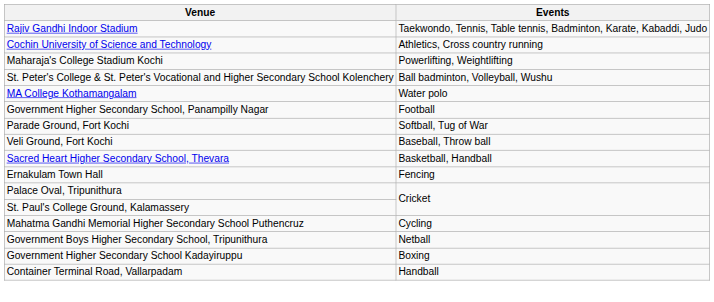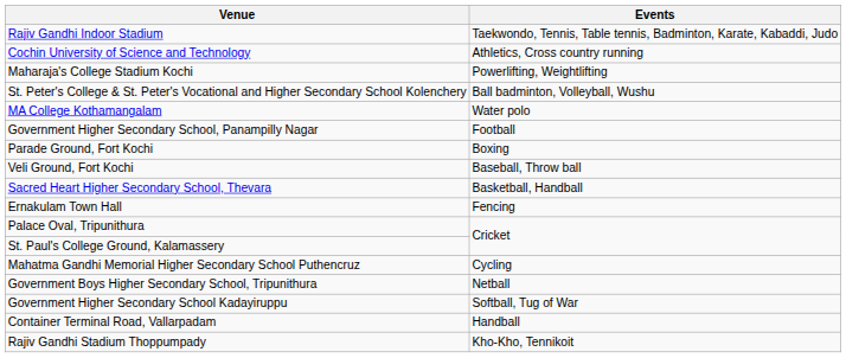 <table class="wikitable sortable">
 <tr>
 <th>Venue</th>
 <th>Events</th>
 </tr>
 <tr>
 <td><a href='#'>Rajiv Gandhi Indoor Stadium</a></td>
 <td>Taekwondo, Tennis, Table tennis, Badminton, Karate, Kabaddi, Judo</td>
 </tr>
 <tr>
 <td><a href='#'>Cochin University of Science and Technology</a></td>
 <td>Athletics, Cross country running</td>
 </tr>
 <tr>
 <td>Maharaja's College Stadium Kochi</td>
 <td>Powerlifting, Weightlifting</td>
 </tr>
 <tr>
 <td>St. Peter's College & St. Peter's Vocational and Higher Secondary School Kolenchery</td>
 <td>Ball badminton, Volleyball, Wushu</td>
 </tr>
 <tr>
 <td><a href='#'>MA College Kothamangalam</a></td>
 <td>Water polo</td>
 </tr>
 <tr>
 <td>Government Higher Secondary School, Panampilly Nagar</td>
 <td>Football</td>
 </tr>
 <tr>
 <td>Parade Ground, Fort Kochi</td>
-<td>Softball, Tug of War</td>
+<td>Boxing</td>
 </tr>
 <tr>
 <td>Veli Ground, Fort Kochi</td>
 <td>Baseball, Throw ball</td>
 </tr>
 <tr>
 <td><a href='#'>Sacred Heart Higher Secondary School, Thevara</a></td>
 <td>Basketball, Handball</td>
 </tr>
 <tr>
 <td>Ernakulam Town Hall</td>
 <td>Fencing</td>
 </tr>
 <tr>
 <td>Palace Oval, Tripunithura</td>
 <td rowspan=2>Cricket</td>
 </tr>
 <tr>
 <td>St. Paul's College Ground, Kalamassery</td>
 </tr>
 <tr>
 <td>Mahatma Gandhi Memorial Higher Secondary School Puthencruz</td>
 <td>Cycling</td>
 </tr>
 <tr>
 <td>Government Boys Higher Secondary School, Tripunithura</td>
 <td>Netball</td>
 </tr>
 <tr>
 <td>Government Higher Secondary School Kadayiruppu</td>
-<td>Boxing</td>
+<td>Softball, Tug of War</td>
 </tr>
 <tr>
 <td>Container Terminal Road, Vallarpadam</td>
 <td>Handball</td>
 </tr>
+<tr>
+<td>Rajiv Gandhi Stadium Thoppumpady</td>
+<td>Kho-Kho, Tennikoit</td>
+</tr>
 </table>
